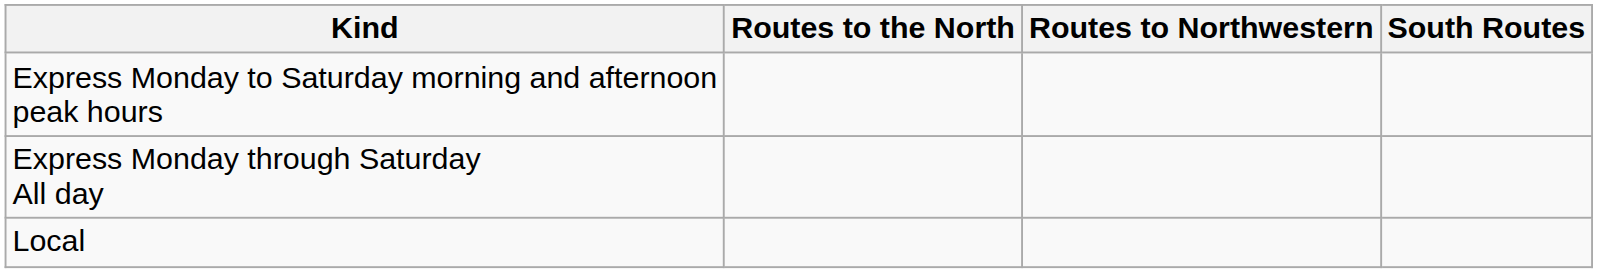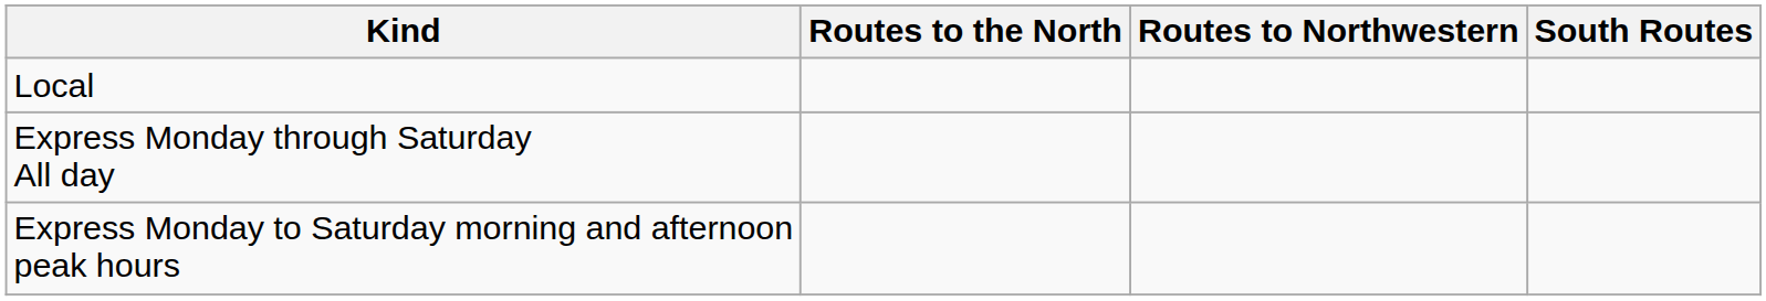 <table class="wikitable" style="margin:1em auto;">
 <tr>
 <th>Kind</th>
 <th>Routes to the North</th>
 <th>Routes to Northwestern</th>
 <th>South Routes</th>
 </tr>
 <tr>
-<td>Express Monday to Saturday morning and afternoon <br> peak hours</td>
+<td>Local</td>
 <td></td>
 <td></td>
 <td></td>
 </tr>
 <tr>
 <td>Express Monday through Saturday<br>All day</td>
 <td></td>
 <td></td>
 <td></td>
 </tr>
 <tr>
-<td>Local</td>
+<td>Express Monday to Saturday morning and afternoon <br> peak hours</td>
 <td></td>
 <td></td>
 <td></td>
 </tr>
 </table>
